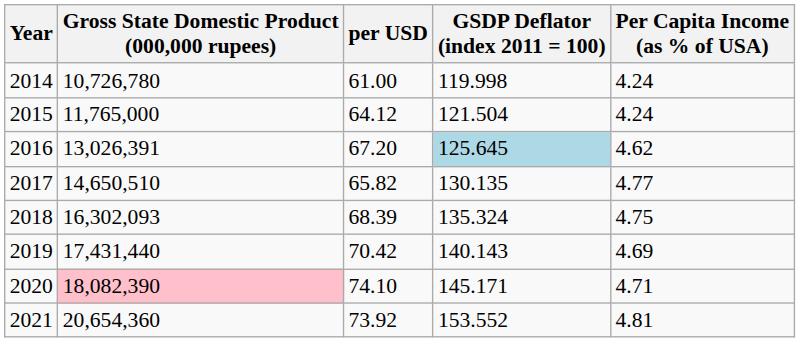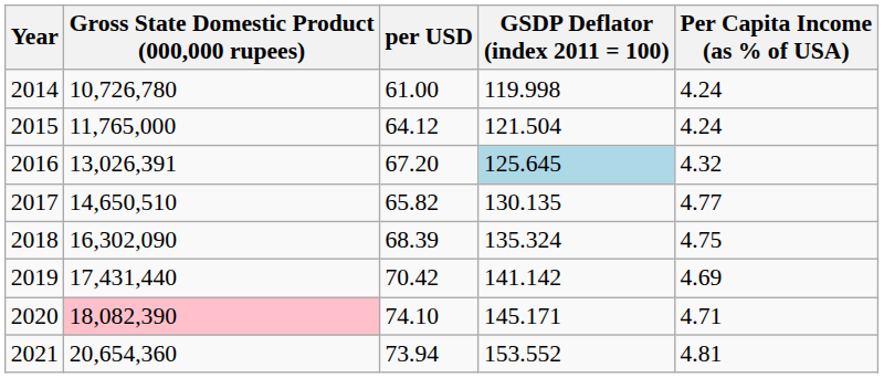 <table class="wikitable">
 <tr>
 <th>Year</th>
 <th>Gross State Domestic Product <br>(000,000 rupees)</th>
 <th> per USD</th>
 <th>GSDP Deflator <br>(index 2011 = 100)</th>
 <th>Per Capita Income<br>(as % of USA)</th>
 </tr>
 <tr>
 <td>2014</td>
 <td>10,726,780</td>
 <td>61.00</td>
 <td>119.998</td>
 <td>4.24</td>
 </tr>
 <tr>
 <td>2015</td>
 <td>11,765,000</td>
 <td>64.12</td>
 <td>121.504</td>
 <td>4.24</td>
 </tr>
 <tr>
 <td>2016</td>
 <td>13,026,391</td>
 <td>67.20</td>
 <td style="background: lightblue;">125.645</td>
-<td>4.62</td>
+<td>4.32</td>
 </tr>
 <tr>
 <td>2017</td>
 <td>14,650,510</td>
 <td>65.82</td>
 <td>130.135</td>
 <td>4.77</td>
 </tr>
 <tr>
 <td>2018</td>
-<td>16,302,093</td>
+<td>16,302,090</td>
 <td>68.39</td>
 <td>135.324</td>
 <td>4.75</td>
 </tr>
 <tr>
 <td>2019</td>
 <td>17,431,440</td>
 <td>70.42</td>
-<td>140.143</td>
+<td>141.142</td>
 <td>4.69</td>
 </tr>
 <tr>
 <td>2020</td>
 <td style="background: pink;">18,082,390</td>
 <td>74.10</td>
 <td>145.171</td>
 <td>4.71</td>
 </tr>
 <tr>
 <td>2021</td>
 <td>20,654,360</td>
-<td>73.92</td>
+<td>73.94</td>
 <td>153.552</td>
 <td>4.81</td>
 </tr>
 </table>
